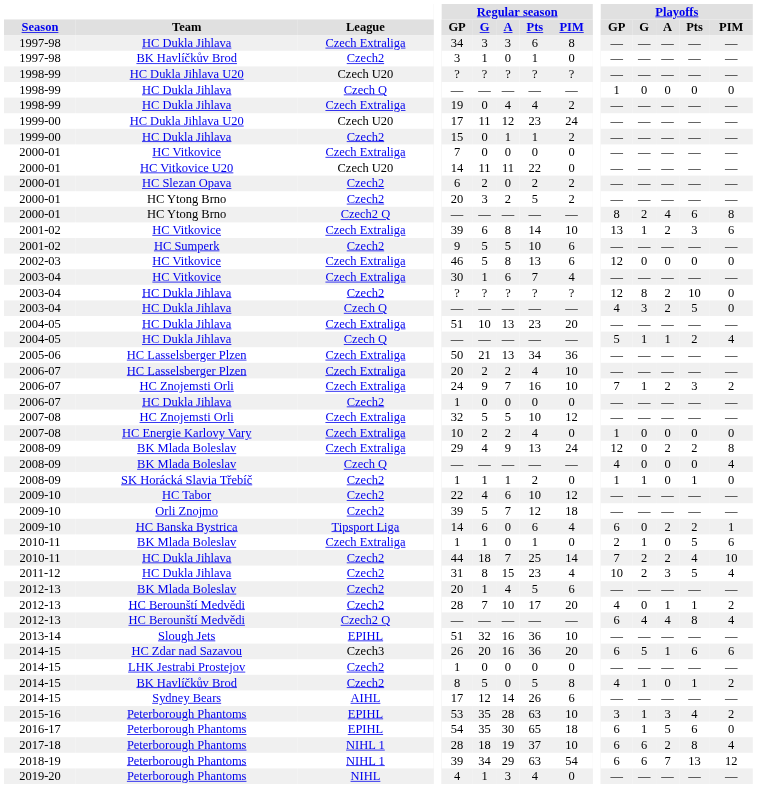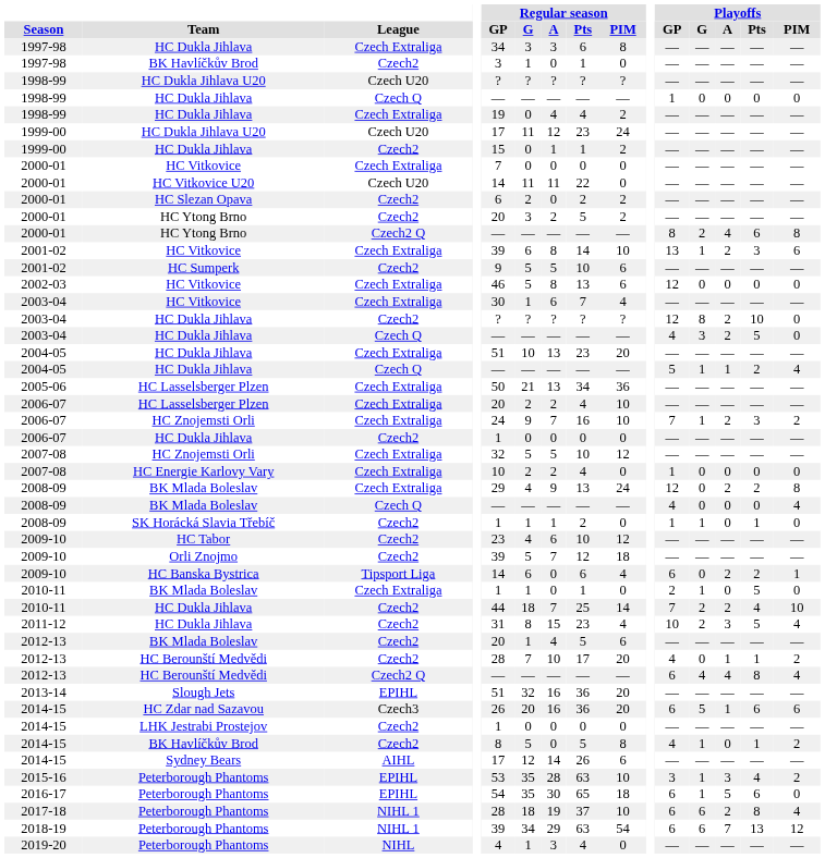 <table border="0" cellpadding="1" cellspacing="0" style="text-align:center; width:60em">
 <tr bgcolor="#e0e0e0">
 <th colspan="3" bgcolor="#ffffff"> </th>
 <th rowspan="100" bgcolor="#ffffff"> </th>
 <th colspan="5"><a href='#'>Regular season</a></th>
 <th rowspan="100" bgcolor="#ffffff"> </th>
 <th colspan="5"><a href='#'>Playoffs</a></th>
 </tr>
 <tr bgcolor="#e0e0e0">
 <th><a href='#'>Season</a></th>
 <th>Team</th>
 <th>League</th>
 <th>GP</th>
 <th><a href='#'>G</a></th>
 <th><a href='#'>A</a></th>
 <th><a href='#'>Pts</a></th>
 <th><a href='#'>PIM</a></th>
 <th>GP</th>
 <th>G</th>
 <th>A</th>
 <th>Pts</th>
 <th>PIM</th>
 </tr>
 <tr bgcolor="#f0f0f0">
 <td>1997-98</td>
 <td><a href='#'>HC Dukla Jihlava</a></td>
 <td><a href='#'>Czech Extraliga</a></td>
 <td>34</td>
 <td>3</td>
 <td>3</td>
 <td>6</td>
 <td>8</td>
 <td>—</td>
 <td>—</td>
 <td>—</td>
 <td>—</td>
 <td>—</td>
 </tr>
 <tr>
 <td>1997-98</td>
 <td><a href='#'>BK Havlíčkův Brod</a></td>
 <td><a href='#'>Czech2</a></td>
 <td>3</td>
 <td>1</td>
 <td>0</td>
 <td>1</td>
 <td>0</td>
 <td>—</td>
 <td>—</td>
 <td>—</td>
 <td>—</td>
 <td>—</td>
 </tr>
 <tr bgcolor="#f0f0f0">
 <td>1998-99</td>
 <td><a href='#'>HC Dukla Jihlava U20</a></td>
 <td>Czech U20</td>
 <td>?</td>
 <td>?</td>
 <td>?</td>
 <td>?</td>
 <td>?</td>
 <td>—</td>
 <td>—</td>
 <td>—</td>
 <td>—</td>
 <td>—</td>
 </tr>
 <tr>
 <td>1998-99</td>
 <td><a href='#'>HC Dukla Jihlava</a></td>
 <td><a href='#'>Czech Q</a></td>
 <td>—</td>
 <td>—</td>
 <td>—</td>
 <td>—</td>
 <td>—</td>
 <td>1</td>
 <td>0</td>
 <td>0</td>
 <td>0</td>
 <td>0</td>
 </tr>
 <tr bgcolor="#f0f0f0">
 <td>1998-99</td>
 <td><a href='#'>HC Dukla Jihlava</a></td>
 <td><a href='#'>Czech Extraliga</a></td>
 <td>19</td>
 <td>0</td>
 <td>4</td>
 <td>4</td>
 <td>2</td>
 <td>—</td>
 <td>—</td>
 <td>—</td>
 <td>—</td>
 <td>—</td>
 </tr>
 <tr>
 <td>1999-00</td>
 <td><a href='#'>HC Dukla Jihlava U20</a></td>
 <td>Czech U20</td>
 <td>17</td>
 <td>11</td>
 <td>12</td>
 <td>23</td>
 <td>24</td>
 <td>—</td>
 <td>—</td>
 <td>—</td>
 <td>—</td>
 <td>—</td>
 </tr>
 <tr bgcolor="#f0f0f0">
 <td>1999-00</td>
 <td><a href='#'>HC Dukla Jihlava</a></td>
 <td><a href='#'>Czech2</a></td>
 <td>15</td>
 <td>0</td>
 <td>1</td>
 <td>1</td>
 <td>2</td>
 <td>—</td>
 <td>—</td>
 <td>—</td>
 <td>—</td>
 <td>—</td>
 </tr>
 <tr>
 <td>2000-01</td>
 <td><a href='#'>HC Vitkovice</a></td>
 <td><a href='#'>Czech Extraliga</a></td>
 <td>7</td>
 <td>0</td>
 <td>0</td>
 <td>0</td>
 <td>0</td>
 <td>—</td>
 <td>—</td>
 <td>—</td>
 <td>—</td>
 <td>—</td>
 </tr>
 <tr>
 <td>2000-01</td>
 <td><a href='#'>HC Vitkovice U20</a></td>
 <td>Czech U20</td>
 <td>14</td>
 <td>11</td>
 <td>11</td>
 <td>22</td>
 <td>0</td>
 <td>—</td>
 <td>—</td>
 <td>—</td>
 <td>—</td>
 <td>—</td>
 </tr>
 <tr bgcolor="#f0f0f0">
 <td>2000-01</td>
 <td><a href='#'>HC Slezan Opava</a></td>
 <td><a href='#'>Czech2</a></td>
 <td>6</td>
 <td>2</td>
 <td>0</td>
 <td>2</td>
 <td>2</td>
 <td>—</td>
 <td>—</td>
 <td>—</td>
 <td>—</td>
 <td>—</td>
 </tr>
 <tr>
 <td>2000-01</td>
 <td>HC Ytong Brno</td>
 <td><a href='#'>Czech2</a></td>
 <td>20</td>
 <td>3</td>
 <td>2</td>
 <td>5</td>
 <td>2</td>
 <td>—</td>
 <td>—</td>
 <td>—</td>
 <td>—</td>
 <td>—</td>
 </tr>
 <tr bgcolor="#f0f0f0">
 <td>2000-01</td>
 <td>HC Ytong Brno</td>
 <td><a href='#'>Czech2 Q</a></td>
 <td>—</td>
 <td>—</td>
 <td>—</td>
 <td>—</td>
 <td>—</td>
 <td>8</td>
 <td>2</td>
 <td>4</td>
 <td>6</td>
 <td>8</td>
 </tr>
 <tr>
 <td>2001-02</td>
 <td><a href='#'>HC Vitkovice</a></td>
 <td><a href='#'>Czech Extraliga</a></td>
 <td>39</td>
 <td>6</td>
 <td>8</td>
 <td>14</td>
 <td>10</td>
 <td>13</td>
 <td>1</td>
 <td>2</td>
 <td>3</td>
 <td>6</td>
 </tr>
 <tr bgcolor="#f0f0f0">
 <td>2001-02</td>
 <td><a href='#'>HC Sumperk</a></td>
 <td><a href='#'>Czech2</a></td>
 <td>9</td>
 <td>5</td>
 <td>5</td>
 <td>10</td>
 <td>6</td>
 <td>—</td>
 <td>—</td>
 <td>—</td>
 <td>—</td>
 <td>—</td>
 </tr>
 <tr>
 <td>2002-03</td>
 <td><a href='#'>HC Vitkovice</a></td>
 <td><a href='#'>Czech Extraliga</a></td>
 <td>46</td>
 <td>5</td>
 <td>8</td>
 <td>13</td>
 <td>6</td>
 <td>12</td>
 <td>0</td>
 <td>0</td>
 <td>0</td>
 <td>0</td>
 </tr>
 <tr bgcolor="#f0f0f0">
 <td>2003-04</td>
 <td><a href='#'>HC Vitkovice</a></td>
 <td><a href='#'>Czech Extraliga</a></td>
 <td>30</td>
 <td>1</td>
 <td>6</td>
 <td>7</td>
 <td>4</td>
 <td>—</td>
 <td>—</td>
 <td>—</td>
 <td>—</td>
 <td>—</td>
 </tr>
 <tr>
 <td>2003-04</td>
 <td><a href='#'>HC Dukla Jihlava</a></td>
 <td><a href='#'>Czech2</a></td>
 <td>?</td>
 <td>?</td>
 <td>?</td>
 <td>?</td>
 <td>?</td>
 <td>12</td>
 <td>8</td>
 <td>2</td>
 <td>10</td>
 <td>0</td>
 </tr>
 <tr bgcolor="#f0f0f0">
 <td>2003-04</td>
 <td><a href='#'>HC Dukla Jihlava</a></td>
 <td><a href='#'>Czech Q</a></td>
 <td>—</td>
 <td>—</td>
 <td>—</td>
 <td>—</td>
 <td>—</td>
 <td>4</td>
 <td>3</td>
 <td>2</td>
 <td>5</td>
 <td>0</td>
 </tr>
 <tr>
 <td>2004-05</td>
 <td><a href='#'>HC Dukla Jihlava</a></td>
 <td><a href='#'>Czech Extraliga</a></td>
 <td>51</td>
 <td>10</td>
 <td>13</td>
 <td>23</td>
 <td>20</td>
 <td>—</td>
 <td>—</td>
 <td>—</td>
 <td>—</td>
 <td>—</td>
 </tr>
 <tr bgcolor="#f0f0f0">
 <td>2004-05</td>
 <td><a href='#'>HC Dukla Jihlava</a></td>
 <td><a href='#'>Czech Q</a></td>
 <td>—</td>
 <td>—</td>
 <td>—</td>
 <td>—</td>
 <td>—</td>
 <td>5</td>
 <td>1</td>
 <td>1</td>
 <td>2</td>
 <td>4</td>
 </tr>
 <tr>
 <td>2005-06</td>
 <td><a href='#'>HC Lasselsberger Plzen</a></td>
 <td><a href='#'>Czech Extraliga</a></td>
 <td>50</td>
 <td>21</td>
 <td>13</td>
 <td>34</td>
 <td>36</td>
 <td>—</td>
 <td>—</td>
 <td>—</td>
 <td>—</td>
 <td>—</td>
 </tr>
 <tr bgcolor="#f0f0f0">
 <td>2006-07</td>
 <td><a href='#'>HC Lasselsberger Plzen</a></td>
 <td><a href='#'>Czech Extraliga</a></td>
 <td>20</td>
 <td>2</td>
 <td>2</td>
 <td>4</td>
 <td>10</td>
 <td>—</td>
 <td>—</td>
 <td>—</td>
 <td>—</td>
 <td>—</td>
 </tr>
 <tr>
 <td>2006-07</td>
 <td><a href='#'>HC Znojemsti Orli</a></td>
 <td><a href='#'>Czech Extraliga</a></td>
 <td>24</td>
 <td>9</td>
 <td>7</td>
 <td>16</td>
 <td>10</td>
 <td>7</td>
 <td>1</td>
 <td>2</td>
 <td>3</td>
 <td>2</td>
 </tr>
 <tr bgcolor="#f0f0f0">
 <td>2006-07</td>
 <td><a href='#'>HC Dukla Jihlava</a></td>
 <td><a href='#'>Czech2</a></td>
 <td>1</td>
 <td>0</td>
 <td>0</td>
 <td>0</td>
 <td>0</td>
 <td>—</td>
 <td>—</td>
 <td>—</td>
 <td>—</td>
 <td>—</td>
 </tr>
 <tr>
 <td>2007-08</td>
 <td><a href='#'>HC Znojemsti Orli</a></td>
 <td><a href='#'>Czech Extraliga</a></td>
 <td>32</td>
 <td>5</td>
 <td>5</td>
 <td>10</td>
 <td>12</td>
 <td>—</td>
 <td>—</td>
 <td>—</td>
 <td>—</td>
 <td>—</td>
 </tr>
 <tr bgcolor="#f0f0f0">
 <td>2007-08</td>
 <td><a href='#'>HC Energie Karlovy Vary</a></td>
 <td><a href='#'>Czech Extraliga</a></td>
 <td>10</td>
 <td>2</td>
 <td>2</td>
 <td>4</td>
 <td>0</td>
 <td>1</td>
 <td>0</td>
 <td>0</td>
 <td>0</td>
 <td>0</td>
 </tr>
 <tr>
 <td>2008-09</td>
 <td><a href='#'>BK Mlada Boleslav</a></td>
 <td><a href='#'>Czech Extraliga</a></td>
 <td>29</td>
 <td>4</td>
 <td>9</td>
 <td>13</td>
 <td>24</td>
 <td>12</td>
 <td>0</td>
 <td>2</td>
 <td>2</td>
 <td>8</td>
 </tr>
 <tr bgcolor="#f0f0f0">
 <td>2008-09</td>
 <td><a href='#'>BK Mlada Boleslav</a></td>
 <td><a href='#'>Czech Q</a></td>
 <td>—</td>
 <td>—</td>
 <td>—</td>
 <td>—</td>
 <td>—</td>
 <td>4</td>
 <td>0</td>
 <td>0</td>
 <td>0</td>
 <td>4</td>
 </tr>
 <tr>
 <td>2008-09</td>
 <td><a href='#'>SK Horácká Slavia Třebíč</a></td>
 <td><a href='#'>Czech2</a></td>
 <td>1</td>
 <td>1</td>
 <td>1</td>
 <td>2</td>
 <td>0</td>
 <td>1</td>
 <td>1</td>
 <td>0</td>
 <td>1</td>
 <td>0</td>
 </tr>
 <tr bgcolor="#f0f0f0">
 <td>2009-10</td>
 <td><a href='#'>HC Tabor</a></td>
 <td><a href='#'>Czech2</a></td>
-<td>22</td>
+<td>23</td>
 <td>4</td>
 <td>6</td>
 <td>10</td>
 <td>12</td>
 <td>—</td>
 <td>—</td>
 <td>—</td>
 <td>—</td>
 <td>—</td>
 </tr>
 <tr>
 <td>2009-10</td>
 <td><a href='#'>Orli Znojmo</a></td>
 <td><a href='#'>Czech2</a></td>
 <td>39</td>
 <td>5</td>
 <td>7</td>
 <td>12</td>
 <td>18</td>
 <td>—</td>
 <td>—</td>
 <td>—</td>
 <td>—</td>
 <td>—</td>
 </tr>
 <tr bgcolor="#f0f0f0">
 <td>2009-10</td>
 <td><a href='#'>HC Banska Bystrica</a></td>
 <td><a href='#'>Tipsport Liga</a></td>
 <td>14</td>
 <td>6</td>
 <td>0</td>
 <td>6</td>
 <td>4</td>
 <td>6</td>
 <td>0</td>
 <td>2</td>
 <td>2</td>
 <td>1</td>
 </tr>
 <tr>
 <td>2010-11</td>
 <td><a href='#'>BK Mlada Boleslav</a></td>
 <td><a href='#'>Czech Extraliga</a></td>
 <td>1</td>
 <td>1</td>
 <td>0</td>
 <td>1</td>
 <td>0</td>
 <td>2</td>
 <td>1</td>
 <td>0</td>
 <td>5</td>
-<td>6</td>
+<td>0</td>
 </tr>
 <tr bgcolor="#f0f0f0">
 <td>2010-11</td>
 <td><a href='#'>HC Dukla Jihlava</a></td>
 <td><a href='#'>Czech2</a></td>
 <td>44</td>
 <td>18</td>
 <td>7</td>
 <td>25</td>
 <td>14</td>
 <td>7</td>
 <td>2</td>
 <td>2</td>
 <td>4</td>
 <td>10</td>
 </tr>
 <tr>
 <td>2011-12</td>
 <td><a href='#'>HC Dukla Jihlava</a></td>
 <td><a href='#'>Czech2</a></td>
 <td>31</td>
 <td>8</td>
 <td>15</td>
 <td>23</td>
 <td>4</td>
 <td>10</td>
 <td>2</td>
 <td>3</td>
 <td>5</td>
 <td>4</td>
 </tr>
 <tr bgcolor="#f0f0f0">
 <td>2012-13</td>
 <td><a href='#'>BK Mlada Boleslav</a></td>
 <td><a href='#'>Czech2</a></td>
 <td>20</td>
 <td>1</td>
 <td>4</td>
 <td>5</td>
 <td>6</td>
 <td>—</td>
 <td>—</td>
 <td>—</td>
 <td>—</td>
 <td>—</td>
 </tr>
 <tr>
 <td>2012-13</td>
 <td><a href='#'>HC Berounští Medvědi</a></td>
 <td><a href='#'>Czech2</a></td>
 <td>28</td>
 <td>7</td>
 <td>10</td>
 <td>17</td>
 <td>20</td>
 <td>4</td>
 <td>0</td>
 <td>1</td>
 <td>1</td>
 <td>2</td>
 </tr>
 <tr bgcolor="#f0f0f0">
 <td>2012-13</td>
 <td><a href='#'>HC Berounští Medvědi</a></td>
 <td><a href='#'>Czech2 Q</a></td>
 <td>—</td>
 <td>—</td>
 <td>—</td>
 <td>—</td>
 <td>—</td>
 <td>6</td>
 <td>4</td>
 <td>4</td>
 <td>8</td>
 <td>4</td>
 </tr>
 <tr>
 <td>2013-14</td>
 <td><a href='#'>Slough Jets</a></td>
 <td><a href='#'>EPIHL</a></td>
 <td>51</td>
 <td>32</td>
 <td>16</td>
 <td>36</td>
-<td>10</td>
+<td>20</td>
 <td>—</td>
 <td>—</td>
 <td>—</td>
 <td>—</td>
 <td>—</td>
 </tr>
 <tr bgcolor="#f0f0f0">
 <td>2014-15</td>
 <td><a href='#'>HC Zdar nad Sazavou</a></td>
 <td>Czech3</td>
 <td>26</td>
 <td>20</td>
 <td>16</td>
 <td>36</td>
 <td>20</td>
 <td>6</td>
 <td>5</td>
 <td>1</td>
 <td>6</td>
 <td>6</td>
 </tr>
 <tr>
 <td>2014-15</td>
 <td><a href='#'>LHK Jestrabi Prostejov</a></td>
 <td><a href='#'>Czech2</a></td>
 <td>1</td>
 <td>0</td>
 <td>0</td>
 <td>0</td>
 <td>0</td>
 <td>—</td>
 <td>—</td>
 <td>—</td>
 <td>—</td>
 <td>—</td>
 </tr>
 <tr bgcolor="#f0f0f0">
 <td>2014-15</td>
 <td><a href='#'>BK Havlíčkův Brod</a></td>
 <td><a href='#'>Czech2</a></td>
 <td>8</td>
 <td>5</td>
 <td>0</td>
 <td>5</td>
 <td>8</td>
 <td>4</td>
 <td>1</td>
 <td>0</td>
 <td>1</td>
 <td>2</td>
 </tr>
 <tr>
 <td>2014-15</td>
 <td><a href='#'>Sydney Bears</a></td>
 <td><a href='#'>AIHL</a></td>
 <td>17</td>
 <td>12</td>
 <td>14</td>
 <td>26</td>
 <td>6</td>
 <td>—</td>
 <td>—</td>
 <td>—</td>
 <td>—</td>
 <td>—</td>
 </tr>
 <tr bgcolor="#f0f0f0">
 <td>2015-16</td>
 <td><a href='#'>Peterborough Phantoms</a></td>
 <td><a href='#'>EPIHL</a></td>
 <td>53</td>
 <td>35</td>
 <td>28</td>
 <td>63</td>
 <td>10</td>
 <td>3</td>
 <td>1</td>
 <td>3</td>
 <td>4</td>
 <td>2</td>
 </tr>
 <tr>
 <td>2016-17</td>
 <td><a href='#'>Peterborough Phantoms</a></td>
 <td><a href='#'>EPIHL</a></td>
 <td>54</td>
 <td>35</td>
 <td>30</td>
 <td>65</td>
 <td>18</td>
 <td>6</td>
 <td>1</td>
 <td>5</td>
 <td>6</td>
 <td>0</td>
 </tr>
 <tr bgcolor="#f0f0f0">
 <td>2017-18</td>
 <td><a href='#'>Peterborough Phantoms</a></td>
 <td><a href='#'>NIHL 1</a></td>
 <td>28</td>
 <td>18</td>
 <td>19</td>
 <td>37</td>
 <td>10</td>
 <td>6</td>
 <td>6</td>
 <td>2</td>
 <td>8</td>
 <td>4</td>
 </tr>
 <tr>
 <td>2018-19</td>
 <td><a href='#'>Peterborough Phantoms</a></td>
 <td><a href='#'>NIHL 1</a></td>
 <td>39</td>
 <td>34</td>
 <td>29</td>
 <td>63</td>
 <td>54</td>
 <td>6</td>
 <td>6</td>
 <td>7</td>
 <td>13</td>
 <td>12</td>
 </tr>
 <tr bgcolor="#f0f0f0">
 <td>2019-20</td>
 <td><a href='#'>Peterborough Phantoms</a></td>
 <td><a href='#'>NIHL</a></td>
 <td>4</td>
 <td>1</td>
 <td>3</td>
 <td>4</td>
 <td>0</td>
 <td>—</td>
 <td>—</td>
 <td>—</td>
 <td>—</td>
 <td>—</td>
 </tr>
 <tr>
 </tr>
 </table>
